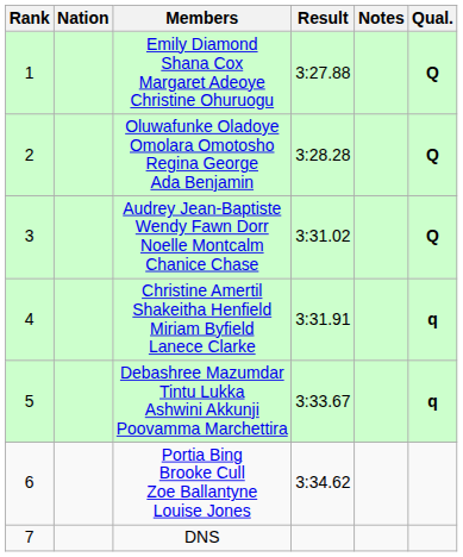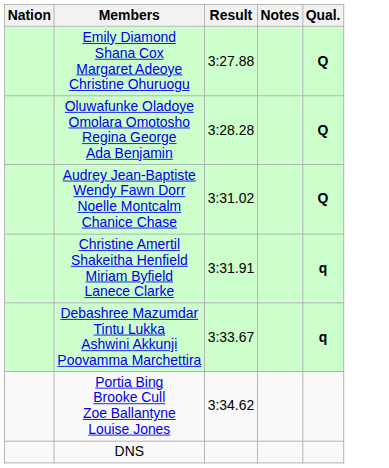 <table class="wikitable" style="text-align:center">
 <tr>
-<th>Rank</th>
 <th>Nation</th>
 <th>Members</th>
 <th>Result</th>
 <th>Notes</th>
 <th>Qual.</th>
 </tr>
 <tr bgcolor=ccffcc>
-<td>1</td>
 <td align="left"></td>
 <td><a href='#'>Emily Diamond</a><br><a href='#'>Shana Cox</a><br><a href='#'>Margaret Adeoye</a><br><a href='#'>Christine Ohuruogu</a></td>
 <td>3:27.88</td>
 <td></td>
 <td><strong>Q</strong></td>
 </tr>
 <tr bgcolor=ccffcc>
-<td>2</td>
 <td align="left"></td>
 <td><a href='#'>Oluwafunke Oladoye</a><br><a href='#'>Omolara Omotosho</a><br><a href='#'>Regina George</a><br><a href='#'>Ada Benjamin</a></td>
 <td>3:28.28</td>
 <td></td>
 <td><strong>Q</strong></td>
 </tr>
 <tr bgcolor=ccffcc>
-<td>3</td>
 <td align="left"></td>
 <td><a href='#'>Audrey Jean-Baptiste</a><br><a href='#'>Wendy Fawn Dorr</a><br><a href='#'>Noelle Montcalm</a><br><a href='#'>Chanice Chase</a></td>
 <td>3:31.02</td>
 <td></td>
 <td><strong>Q</strong></td>
 </tr>
 <tr bgcolor=ccffcc>
-<td>4</td>
 <td align="left"></td>
 <td><a href='#'>Christine Amertil</a><br><a href='#'>Shakeitha Henfield</a><br><a href='#'>Miriam Byfield</a><br><a href='#'>Lanece Clarke</a></td>
 <td>3:31.91</td>
 <td></td>
 <td><strong>q</strong></td>
 </tr>
 <tr bgcolor=ccffcc>
-<td>5</td>
 <td align="left"></td>
 <td><a href='#'>Debashree Mazumdar</a><br><a href='#'>Tintu Lukka</a><br><a href='#'>Ashwini Akkunji</a><br><a href='#'>Poovamma Marchettira</a></td>
 <td>3:33.67</td>
 <td></td>
 <td><strong>q</strong></td>
 </tr>
 <tr>
-<td>6</td>
 <td align="left"></td>
 <td><a href='#'>Portia Bing</a><br><a href='#'>Brooke Cull</a><br><a href='#'>Zoe Ballantyne</a><br><a href='#'>Louise Jones</a></td>
 <td>3:34.62</td>
 <td></td>
 <td></td>
 </tr>
 <tr>
-<td>7</td>
 <td align="left"></td>
 <td>DNS</td>
 <td></td>
 <td></td>
 <td></td>
 </tr>
 </table>
